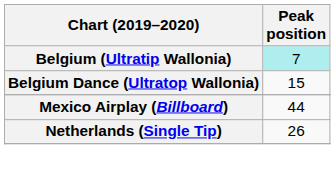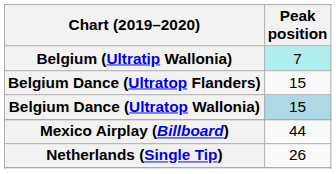 <table class="wikitable sortable plainrowheaders" style="text-align:center">
 <tr>
 <th scope="col">Chart (2019–2020)</th>
 <th scope="col">Peak<br>position</th>
 </tr>
 <tr>
 <th scope="row">Belgium (<a href='#'>Ultratip</a> Wallonia)</th>
 <td style="background: paleturquoise;">7</td>
 </tr>
 <tr>
+<th scope="row">Belgium Dance (<a href='#'>Ultratop</a> Flanders)</th>
+<td>15</td>
+</tr>
+<tr>
 <th scope="row">Belgium Dance (<a href='#'>Ultratop</a> Wallonia)</th>
-<td>15</td>
+<td style="background: lightblue;">15</td>
 </tr>
 <tr>
 </tr>
 <tr>
 </tr>
 <tr>
 </tr>
 <tr>
 <th scope="row">Mexico Airplay (<em><a href='#'>Billboard</a></em>)</th>
 <td>44</td>
 </tr>
 <tr>
 <th scope="row">Netherlands (<a href='#'>Single Tip</a>)</th>
 <td>26</td>
 </tr>
 <tr>
 </tr>
 <tr>
 </tr>
 <tr>
 </tr>
 <tr>
 </tr>
 </table>
